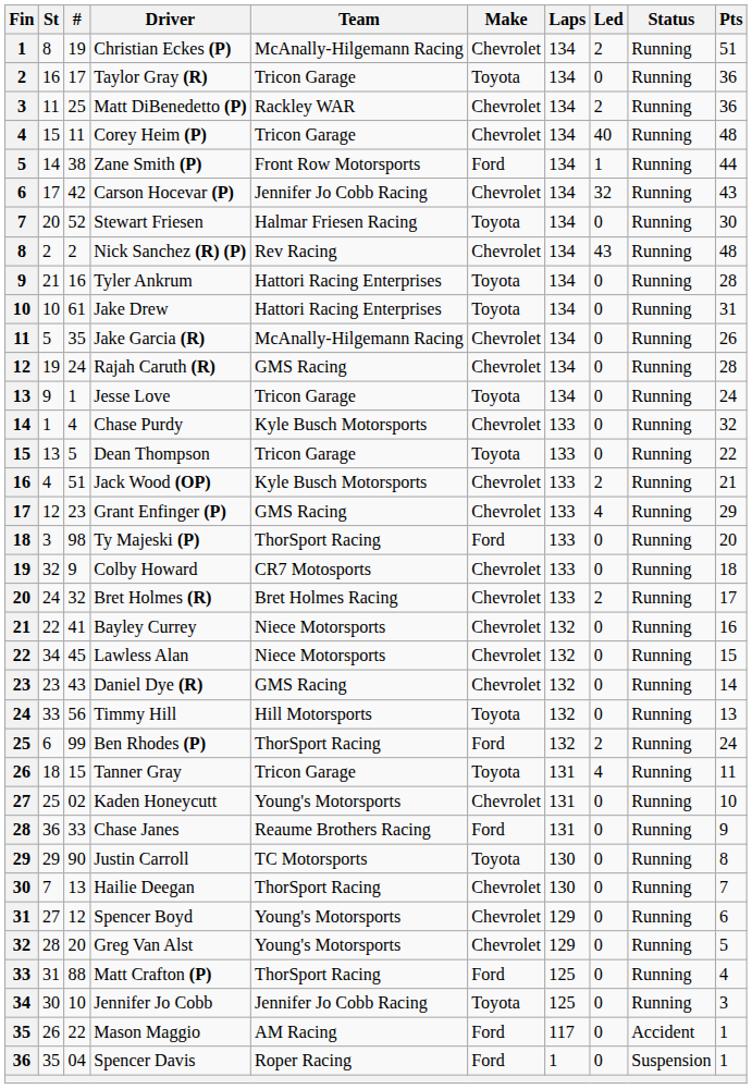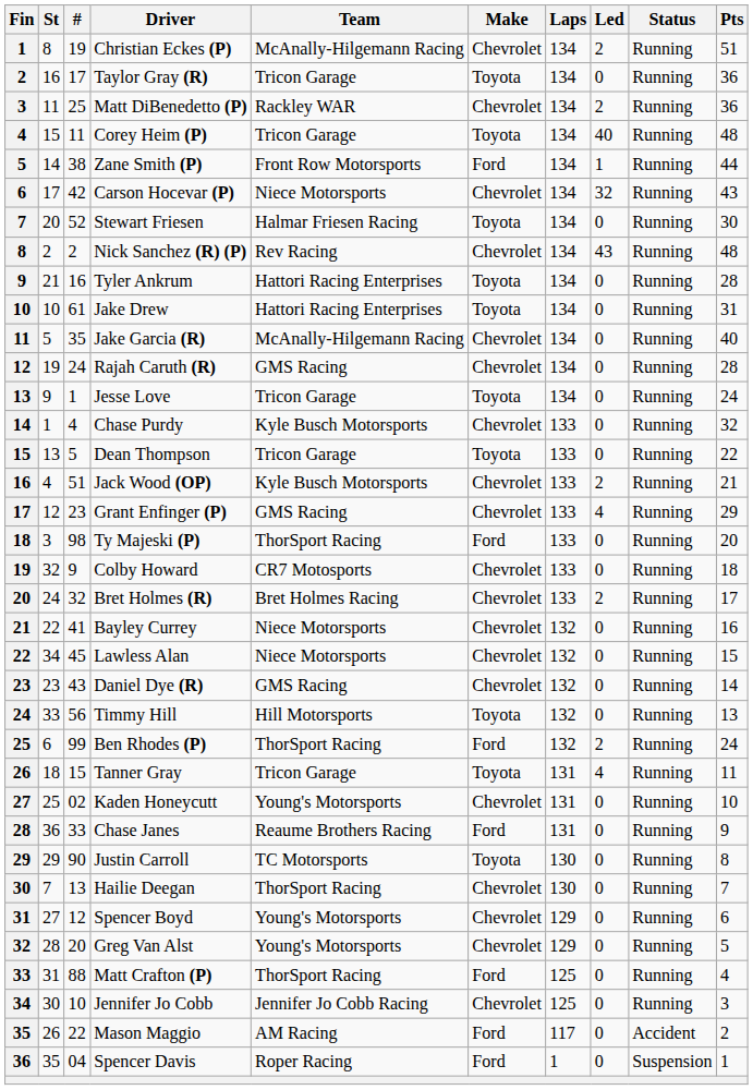 <table class="wikitable" style="font-size:95%">
 <tr>
 <th>Fin</th>
 <th>St</th>
 <th>#</th>
 <th>Driver</th>
 <th>Team</th>
 <th>Make</th>
 <th>Laps</th>
 <th>Led</th>
 <th>Status</th>
 <th>Pts</th>
 </tr>
 <tr>
 <th>1</th>
 <td>8</td>
 <td>19</td>
 <td>Christian Eckes <strong>(P)</strong></td>
 <td>McAnally-Hilgemann Racing</td>
 <td>Chevrolet</td>
 <td>134</td>
 <td>2</td>
 <td>Running</td>
 <td>51</td>
 </tr>
 <tr>
 <th>2</th>
 <td>16</td>
 <td>17</td>
 <td>Taylor Gray <strong>(R)</strong></td>
 <td>Tricon Garage</td>
 <td>Toyota</td>
 <td>134</td>
 <td>0</td>
 <td>Running</td>
 <td>36</td>
 </tr>
 <tr>
 <th>3</th>
 <td>11</td>
 <td>25</td>
 <td>Matt DiBenedetto <strong>(P)</strong></td>
 <td>Rackley WAR</td>
 <td>Chevrolet</td>
 <td>134</td>
 <td>2</td>
 <td>Running</td>
 <td>36</td>
 </tr>
 <tr>
 <th>4</th>
 <td>15</td>
 <td>11</td>
 <td>Corey Heim <strong>(P)</strong></td>
 <td>Tricon Garage</td>
-<td>Chevrolet</td>
+<td>Toyota</td>
 <td>134</td>
 <td>40</td>
 <td>Running</td>
 <td>48</td>
 </tr>
 <tr>
 <th>5</th>
 <td>14</td>
 <td>38</td>
 <td>Zane Smith <strong>(P)</strong></td>
 <td>Front Row Motorsports</td>
 <td>Ford</td>
 <td>134</td>
 <td>1</td>
 <td>Running</td>
 <td>44</td>
 </tr>
 <tr>
 <th>6</th>
 <td>17</td>
 <td>42</td>
 <td>Carson Hocevar <strong>(P)</strong></td>
-<td>Jennifer Jo Cobb Racing</td>
+<td>Niece Motorsports</td>
 <td>Chevrolet</td>
 <td>134</td>
 <td>32</td>
 <td>Running</td>
 <td>43</td>
 </tr>
 <tr>
 <th>7</th>
 <td>20</td>
 <td>52</td>
 <td>Stewart Friesen</td>
 <td>Halmar Friesen Racing</td>
 <td>Toyota</td>
 <td>134</td>
 <td>0</td>
 <td>Running</td>
 <td>30</td>
 </tr>
 <tr>
 <th>8</th>
 <td>2</td>
 <td>2</td>
 <td>Nick Sanchez <strong>(R)</strong> <strong>(P)</strong></td>
 <td>Rev Racing</td>
 <td>Chevrolet</td>
 <td>134</td>
 <td>43</td>
 <td>Running</td>
 <td>48</td>
 </tr>
 <tr>
 <th>9</th>
 <td>21</td>
 <td>16</td>
 <td>Tyler Ankrum</td>
 <td>Hattori Racing Enterprises</td>
 <td>Toyota</td>
 <td>134</td>
 <td>0</td>
 <td>Running</td>
 <td>28</td>
 </tr>
 <tr>
 <th>10</th>
 <td>10</td>
 <td>61</td>
 <td>Jake Drew</td>
 <td>Hattori Racing Enterprises</td>
 <td>Toyota</td>
 <td>134</td>
 <td>0</td>
 <td>Running</td>
 <td>31</td>
 </tr>
 <tr>
 <th>11</th>
 <td>5</td>
 <td>35</td>
 <td>Jake Garcia <strong>(R)</strong></td>
 <td>McAnally-Hilgemann Racing</td>
 <td>Chevrolet</td>
 <td>134</td>
 <td>0</td>
 <td>Running</td>
-<td>26</td>
+<td>40</td>
 </tr>
 <tr>
 <th>12</th>
 <td>19</td>
 <td>24</td>
 <td>Rajah Caruth <strong>(R)</strong></td>
 <td>GMS Racing</td>
 <td>Chevrolet</td>
 <td>134</td>
 <td>0</td>
 <td>Running</td>
 <td>28</td>
 </tr>
 <tr>
 <th>13</th>
 <td>9</td>
 <td>1</td>
 <td>Jesse Love</td>
 <td>Tricon Garage</td>
 <td>Toyota</td>
 <td>134</td>
 <td>0</td>
 <td>Running</td>
 <td>24</td>
 </tr>
 <tr>
 <th>14</th>
 <td>1</td>
 <td>4</td>
 <td>Chase Purdy</td>
 <td>Kyle Busch Motorsports</td>
 <td>Chevrolet</td>
 <td>133</td>
 <td>0</td>
 <td>Running</td>
 <td>32</td>
 </tr>
 <tr>
 <th>15</th>
 <td>13</td>
 <td>5</td>
 <td>Dean Thompson</td>
 <td>Tricon Garage</td>
 <td>Toyota</td>
 <td>133</td>
 <td>0</td>
 <td>Running</td>
 <td>22</td>
 </tr>
 <tr>
 <th>16</th>
 <td>4</td>
 <td>51</td>
 <td>Jack Wood <strong>(OP)</strong></td>
 <td>Kyle Busch Motorsports</td>
 <td>Chevrolet</td>
 <td>133</td>
 <td>2</td>
 <td>Running</td>
 <td>21</td>
 </tr>
 <tr>
 <th>17</th>
 <td>12</td>
 <td>23</td>
 <td>Grant Enfinger <strong>(P)</strong></td>
 <td>GMS Racing</td>
 <td>Chevrolet</td>
 <td>133</td>
 <td>4</td>
 <td>Running</td>
 <td>29</td>
 </tr>
 <tr>
 <th>18</th>
 <td>3</td>
 <td>98</td>
 <td>Ty Majeski <strong>(P)</strong></td>
 <td>ThorSport Racing</td>
 <td>Ford</td>
 <td>133</td>
 <td>0</td>
 <td>Running</td>
 <td>20</td>
 </tr>
 <tr>
 <th>19</th>
 <td>32</td>
 <td>9</td>
 <td>Colby Howard</td>
 <td>CR7 Motosports</td>
 <td>Chevrolet</td>
 <td>133</td>
 <td>0</td>
 <td>Running</td>
 <td>18</td>
 </tr>
 <tr>
 <th>20</th>
 <td>24</td>
 <td>32</td>
 <td>Bret Holmes <strong>(R)</strong></td>
 <td>Bret Holmes Racing</td>
 <td>Chevrolet</td>
 <td>133</td>
 <td>2</td>
 <td>Running</td>
 <td>17</td>
 </tr>
 <tr>
 <th>21</th>
 <td>22</td>
 <td>41</td>
 <td>Bayley Currey</td>
 <td>Niece Motorsports</td>
 <td>Chevrolet</td>
 <td>132</td>
 <td>0</td>
 <td>Running</td>
 <td>16</td>
 </tr>
 <tr>
 <th>22</th>
 <td>34</td>
 <td>45</td>
 <td>Lawless Alan</td>
 <td>Niece Motorsports</td>
 <td>Chevrolet</td>
 <td>132</td>
 <td>0</td>
 <td>Running</td>
 <td>15</td>
 </tr>
 <tr>
 <th>23</th>
 <td>23</td>
 <td>43</td>
 <td>Daniel Dye <strong>(R)</strong></td>
 <td>GMS Racing</td>
 <td>Chevrolet</td>
 <td>132</td>
 <td>0</td>
 <td>Running</td>
 <td>14</td>
 </tr>
 <tr>
 <th>24</th>
 <td>33</td>
 <td>56</td>
 <td>Timmy Hill</td>
 <td>Hill Motorsports</td>
 <td>Toyota</td>
 <td>132</td>
 <td>0</td>
 <td>Running</td>
 <td>13</td>
 </tr>
 <tr>
 <th>25</th>
 <td>6</td>
 <td>99</td>
 <td>Ben Rhodes <strong>(P)</strong></td>
 <td>ThorSport Racing</td>
 <td>Ford</td>
 <td>132</td>
 <td>2</td>
 <td>Running</td>
 <td>24</td>
 </tr>
 <tr>
 <th>26</th>
 <td>18</td>
 <td>15</td>
 <td>Tanner Gray</td>
 <td>Tricon Garage</td>
 <td>Toyota</td>
 <td>131</td>
 <td>4</td>
 <td>Running</td>
 <td>11</td>
 </tr>
 <tr>
 <th>27</th>
 <td>25</td>
 <td>02</td>
 <td>Kaden Honeycutt</td>
 <td>Young's Motorsports</td>
 <td>Chevrolet</td>
 <td>131</td>
 <td>0</td>
 <td>Running</td>
 <td>10</td>
 </tr>
 <tr>
 <th>28</th>
 <td>36</td>
 <td>33</td>
 <td>Chase Janes</td>
 <td>Reaume Brothers Racing</td>
 <td>Ford</td>
 <td>131</td>
 <td>0</td>
 <td>Running</td>
 <td>9</td>
 </tr>
 <tr>
 <th>29</th>
 <td>29</td>
 <td>90</td>
 <td>Justin Carroll</td>
 <td>TC Motorsports</td>
 <td>Toyota</td>
 <td>130</td>
 <td>0</td>
 <td>Running</td>
 <td>8</td>
 </tr>
 <tr>
 <th>30</th>
 <td>7</td>
 <td>13</td>
 <td>Hailie Deegan</td>
 <td>ThorSport Racing</td>
 <td>Chevrolet</td>
 <td>130</td>
 <td>0</td>
 <td>Running</td>
 <td>7</td>
 </tr>
 <tr>
 <th>31</th>
 <td>27</td>
 <td>12</td>
 <td>Spencer Boyd</td>
 <td>Young's Motorsports</td>
 <td>Chevrolet</td>
 <td>129</td>
 <td>0</td>
 <td>Running</td>
 <td>6</td>
 </tr>
 <tr>
 <th>32</th>
 <td>28</td>
 <td>20</td>
 <td>Greg Van Alst</td>
 <td>Young's Motorsports</td>
 <td>Chevrolet</td>
 <td>129</td>
 <td>0</td>
 <td>Running</td>
 <td>5</td>
 </tr>
 <tr>
 <th>33</th>
 <td>31</td>
 <td>88</td>
 <td>Matt Crafton <strong>(P)</strong></td>
 <td>ThorSport Racing</td>
 <td>Ford</td>
 <td>125</td>
 <td>0</td>
 <td>Running</td>
 <td>4</td>
 </tr>
 <tr>
 <th>34</th>
 <td>30</td>
 <td>10</td>
 <td>Jennifer Jo Cobb</td>
 <td>Jennifer Jo Cobb Racing</td>
-<td>Toyota</td>
+<td>Chevrolet</td>
 <td>125</td>
 <td>0</td>
 <td>Running</td>
 <td>3</td>
 </tr>
 <tr>
 <th>35</th>
 <td>26</td>
 <td>22</td>
 <td>Mason Maggio</td>
 <td>AM Racing</td>
 <td>Ford</td>
 <td>117</td>
 <td>0</td>
 <td>Accident</td>
-<td>1</td>
+<td>2</td>
 </tr>
 <tr>
 <th>36</th>
 <td>35</td>
 <td>04</td>
 <td>Spencer Davis</td>
 <td>Roper Racing</td>
 <td>Ford</td>
 <td>1</td>
 <td>0</td>
 <td>Suspension</td>
 <td>1</td>
 </tr>
 <tr>
 <th colspan="10"></th>
 </tr>
 </table>
